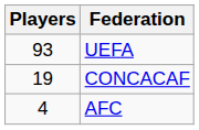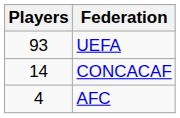 <table class="wikitable">
 <tr>
 <th>Players</th>
 <th>Federation</th>
 </tr>
 <tr>
 <td align="center">93</td>
 <td><a href='#'>UEFA</a></td>
 </tr>
 <tr>
-<td align="center">19</td>
+<td align="center">14</td>
 <td><a href='#'>CONCACAF</a></td>
 </tr>
 <tr>
 <td align="center">4</td>
 <td><a href='#'>AFC</a></td>
 </tr>
 </table>
